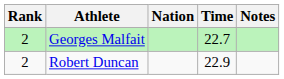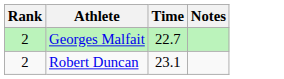 <table class="wikitable sortable" style="text-align:center">
 <tr>
 <th>Rank</th>
 <th>Athlete</th>
-<th>Nation</th>
 <th>Time</th>
 <th>Notes</th>
 </tr>
 <tr bgcolor=bbf3bb>
 <td>2</td>
 <td align=left><a href='#'>Georges Malfait</a></td>
-<td align=left></td>
 <td>22.7</td>
 <td></td>
 </tr>
 <tr>
 <td>2</td>
 <td align=left><a href='#'>Robert Duncan</a></td>
-<td align=left></td>
-<td>22.9</td>
+<td>23.1</td>
 <td></td>
 </tr>
 </table>
